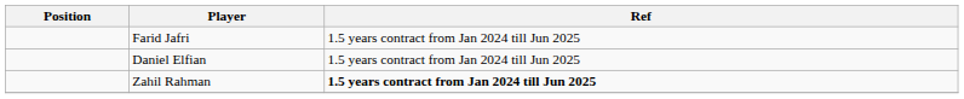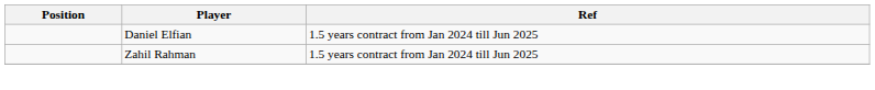 <table class="wikitable sortable" style="width:70%; text-align:center; font-size:100%; text-align:left;">
 <tr>
 <th><strong>Position</strong></th>
 <th><strong>Player</strong></th>
 <th><strong>Ref</strong></th>
-</tr>
-<tr>
-<td></td>
-<td> Farid Jafri</td>
-<td>1.5 years contract from Jan 2024 till Jun 2025 </td>
 </tr>
 <tr>
 <td></td>
 <td> Daniel Elfian</td>
 <td>1.5 years contract from Jan 2024 till Jun 2025 </td>
 </tr>
 <tr>
 <td></td>
 <td> Zahil Rahman</td>
-<td><strong>1.5 years contract from Jan 2024 till Jun 2025 </strong></td>
+<td>1.5 years contract from Jan 2024 till Jun 2025 </td>
 </tr>
 <tr>
 </tr>
 </table>
